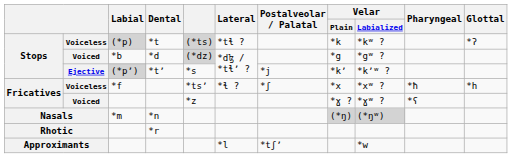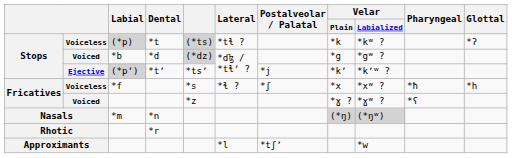 <table class="wikitable">
 <tr>
 <th colspan="2" rowspan="2"></th>
 <th rowspan="2">Labial</th>
 <th rowspan="2">Dental</th>
 <th rowspan="2"></th>
 <th rowspan="2">Lateral</th>
 <th rowspan="2">Postalveolar<br>/ Palatal</th>
 <th colspan="2">Velar</th>
 <th rowspan="2">Pharyngeal</th>
 <th rowspan="2">Glottal</th>
 </tr>
 <tr>
 <th><small>Plain</small></th>
 <th><small><a href='#'>Labialized</a></small></th>
 </tr>
 <tr>
 <th rowspan="3">Stops</th>
 <th><small>Voiceless</small></th>
 <td style="background:lightgray">(*p)</td>
 <td>*t</td>
 <td style="background:lightgray">(*ts)</td>
 <td>*tɬ ?</td>
 <td></td>
 <td>*k</td>
 <td>*kʷ ?</td>
 <td></td>
 <td>*ʔ</td>
 </tr>
 <tr>
 <th><small>Voiced</small></th>
 <td>*b</td>
 <td>*d</td>
 <td style="background:lightgray">(*dz)</td>
 <td rowspan="2">*dɮ /<br>*tɬʼ ?</td>
 <td></td>
 <td>*g</td>
 <td>*gʷ ?</td>
 <td></td>
 <td></td>
 </tr>
 <tr>
 <th><small><a href='#'>Ejective</a></small></th>
 <td style="background:lightgray">(*pʼ)</td>
 <td>*tʼ</td>
-<td>*s</td>
+<td>*tsʼ</td>
 <td>*j</td>
 <td>*kʼ</td>
 <td>*kʼʷ ?</td>
 <td></td>
 <td></td>
 </tr>
 <tr>
 <th rowspan="2">Fricatives</th>
 <th><small>Voiceless</small></th>
 <td>*f</td>
 <td></td>
-<td>*tsʼ</td>
+<td>*s</td>
 <td>*ɬ ?</td>
 <td>*ʃ</td>
 <td>*x</td>
 <td>*xʷ ?</td>
 <td>*ħ</td>
 <td>*h</td>
 </tr>
 <tr>
 <th><small>Voiced</small></th>
 <td></td>
 <td></td>
 <td>*z</td>
 <td></td>
 <td></td>
 <td>*ɣ ?</td>
 <td>*ɣʷ ?</td>
 <td>*ʕ</td>
 <td></td>
 </tr>
 <tr>
 <th colspan="2">Nasals</th>
 <td>*m</td>
 <td>*n</td>
 <td></td>
 <td></td>
 <td></td>
 <td style="background:lightgray">(*ŋ)</td>
 <td style="background:lightgray">(*ŋʷ)</td>
 <td></td>
 <td></td>
 </tr>
 <tr>
 <th colspan="2">Rhotic</th>
 <td></td>
 <td>*r</td>
 <td></td>
 <td></td>
 <td></td>
 <td></td>
 <td></td>
 <td></td>
 <td></td>
 </tr>
 <tr>
 <th colspan="2">Approximants</th>
 <td></td>
 <td></td>
 <td></td>
 <td>*l</td>
 <td>*tʃʼ</td>
 <td></td>
 <td>*w</td>
 <td></td>
 <td></td>
 </tr>
 </table>
